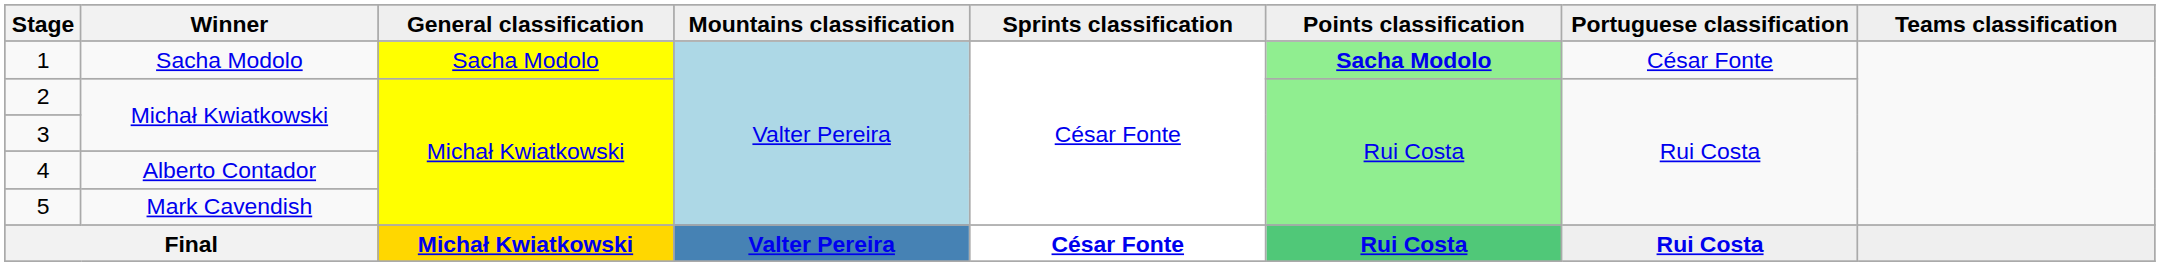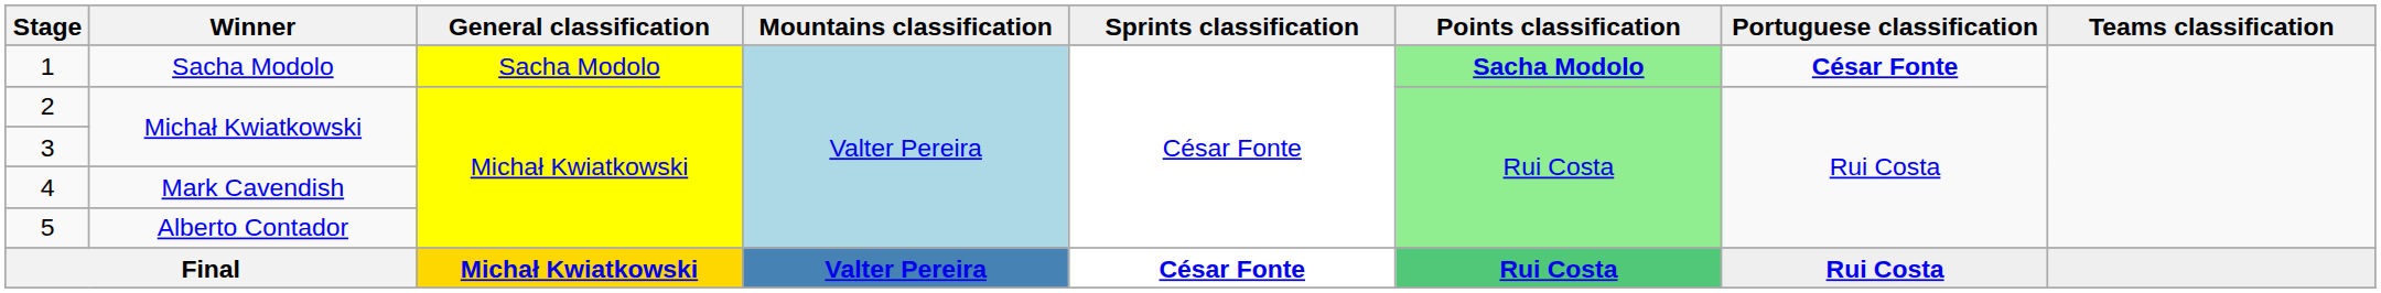 <table class="wikitable" style="text-align: center; font-size:smaller;">
 <tr style="background-color: #efefef;">
 <th width="1%">Stage</th>
 <th width="12%">Winner</th>
 <th style="background:#EFEFEF;" width="12%">General classification<br></th>
 <th style="background:#EFEFEF;" width="12%">Mountains classification<br></th>
 <th style="background:#EFEFEF"  width="12%">Sprints classification<br></th>
 <th style="background:#EFEFEF"  width="12%">Points classification<br></th>
 <th style="background:#EFEFEF"  width="12%">Portuguese classification</th>
 <th style="background:#EFEFEF;" width="12%">Teams classification</th>
 </tr>
 <tr>
 <td>1</td>
 <td><a href='#'>Sacha Modolo</a></td>
 <td style="background:yellow;"><a href='#'>Sacha Modolo</a></td>
 <td style="background:lightblue;" rowspan=5><a href='#'>Valter Pereira</a></td>
 <td style="background:white;" rowspan=5><a href='#'>César Fonte</a></td>
 <td style="background:lightgreen;"><strong><a href='#'>Sacha Modolo</a></strong></td>
-<td><a href='#'>César Fonte</a></td>
+<td><strong><a href='#'>César Fonte</a></strong></td>
 <td rowspan=5></td>
 </tr>
 <tr>
 <td>2</td>
 <td rowspan=2><a href='#'>Michał Kwiatkowski</a></td>
 <td style="background:yellow;" rowspan=4><a href='#'>Michał Kwiatkowski</a></td>
 <td style="background:lightgreen;" rowspan=4><a href='#'>Rui Costa</a></td>
 <td rowspan=4><a href='#'>Rui Costa</a></td>
 </tr>
 <tr>
 <td>3</td>
 </tr>
 <tr>
 <td>4</td>
-<td><a href='#'>Alberto Contador</a></td>
+<td><a href='#'>Mark Cavendish</a></td>
 </tr>
 <tr>
 <td>5</td>
-<td><a href='#'>Mark Cavendish</a></td>
+<td><a href='#'>Alberto Contador</a></td>
 </tr>
 <tr>
 <th colspan=2><strong>Final</strong></th>
 <th style="background:gold;"><a href='#'>Michał Kwiatkowski</a></th>
 <th style="background:#4682B4;"><a href='#'>Valter Pereira</a></th>
 <th style="background:white;"><a href='#'>César Fonte</a></th>
 <th style="background:#50C878;"><a href='#'>Rui Costa</a></th>
 <th style="background:#EFEFEF;"><a href='#'>Rui Costa</a></th>
 <th style="background:#EFEFEF;"></th>
 </tr>
 </table>
